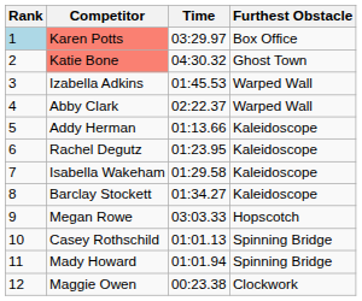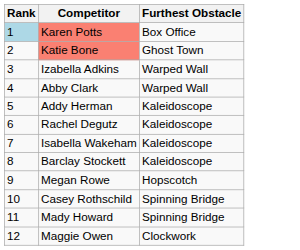 <table class="wikitable sortable mw-collapsible mw-collapsed">
 <tr>
 <th>Rank</th>
 <th>Competitor</th>
-<th>Time</th>
 <th>Furthest Obstacle</th>
 </tr>
 <tr>
 <td style="background: lightblue;">1</td>
 <td style="background-color:#FA8072">Karen Potts</td>
-<td>03:29.97</td>
 <td>Box Office</td>
 </tr>
 <tr>
 <td>2</td>
 <td style="background-color:#FA8072">Katie Bone</td>
-<td>04:30.32</td>
 <td>Ghost Town</td>
 </tr>
 <tr>
 <td>3</td>
 <td>Izabella Adkins</td>
-<td>01:45.53</td>
 <td>Warped Wall</td>
 </tr>
 <tr>
 <td>4</td>
 <td>Abby Clark</td>
-<td>02:22.37</td>
 <td>Warped Wall</td>
 </tr>
 <tr>
 <td>5</td>
 <td>Addy Herman</td>
-<td>01:13.66</td>
 <td>Kaleidoscope</td>
 </tr>
 <tr>
 <td>6</td>
 <td>Rachel Degutz</td>
-<td>01:23.95</td>
 <td>Kaleidoscope</td>
 </tr>
 <tr>
 <td>7</td>
 <td>Isabella Wakeham</td>
-<td>01:29.58</td>
 <td>Kaleidoscope</td>
 </tr>
 <tr>
 <td>8</td>
 <td>Barclay Stockett</td>
-<td>01:34.27</td>
 <td>Kaleidoscope</td>
 </tr>
 <tr>
 <td>9</td>
 <td>Megan Rowe</td>
-<td>03:03.33</td>
 <td>Hopscotch</td>
 </tr>
 <tr>
 <td>10</td>
 <td>Casey Rothschild</td>
-<td>01:01.13</td>
 <td>Spinning Bridge</td>
 </tr>
 <tr>
 <td>11</td>
 <td>Mady Howard</td>
-<td>01:01.94</td>
 <td>Spinning Bridge</td>
 </tr>
 <tr>
 <td>12</td>
 <td>Maggie Owen</td>
-<td>00:23.38</td>
 <td>Clockwork</td>
 </tr>
 </table>
